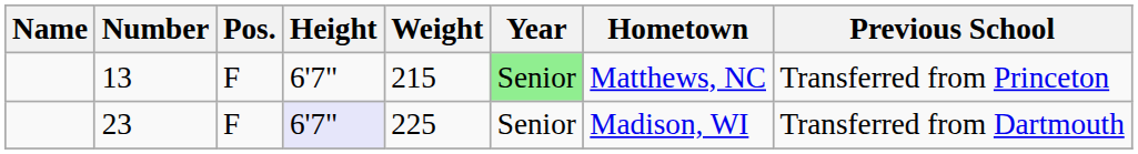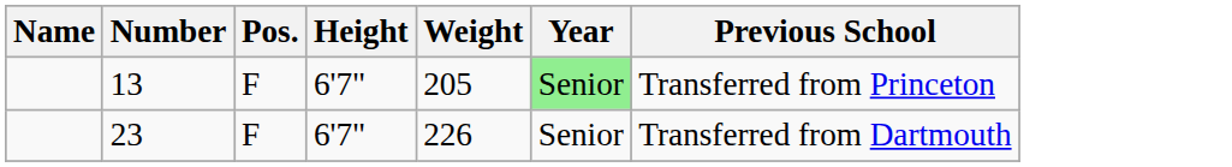 <table class="wikitable sortable" border="1">
 <tr>
 <th>Name</th>
 <th>Number</th>
 <th>Pos.</th>
 <th>Height</th>
 <th>Weight</th>
 <th>Year</th>
-<th>Hometown</th>
 <th class="unsortable">Previous School</th>
 </tr>
 <tr>
 <td></td>
 <td>13</td>
 <td>F</td>
 <td>6'7"</td>
-<td>215</td>
+<td>205</td>
 <td style="background: lightgreen;">Senior</td>
-<td><a href='#'>Matthews, NC</a></td>
 <td>Transferred from <a href='#'>Princeton</a></td>
 </tr>
 <tr>
 <td></td>
 <td>23</td>
 <td>F</td>
-<td style="background: lavender;">6'7"</td>
-<td>225</td>
+<td>6'7"</td>
+<td>226</td>
 <td>Senior</td>
-<td><a href='#'>Madison, WI</a></td>
 <td>Transferred from <a href='#'>Dartmouth</a></td>
 </tr>
 </table>
